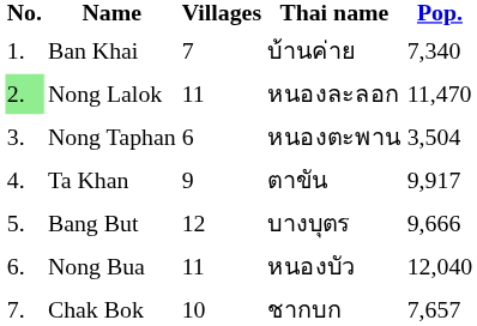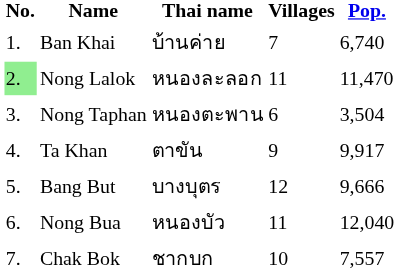 <table>
 <tr>
 <th>No.</th>
 <th>Name</th>
+<th>Thai name</th>
 <th>Villages</th>
-<th>Thai name</th>
 <th><a href='#'>Pop.</a></th>
 <td>    </td>
 </tr>
 <tr>
 <td>1.</td>
 <td>Ban Khai</td>
+<td>บ้านค่าย</td>
 <td>7</td>
-<td>บ้านค่าย</td>
-<td>7,340</td>
+<td>6,740</td>
 <td></td>
 </tr>
 <tr>
 <td style="background: lightgreen;">2.</td>
 <td>Nong Lalok</td>
+<td>หนองละลอก</td>
 <td>11</td>
-<td>หนองละลอก</td>
 <td>11,470</td>
 <td></td>
 </tr>
 <tr>
 <td>3.</td>
 <td>Nong Taphan</td>
+<td>หนองตะพาน</td>
 <td>6</td>
-<td>หนองตะพาน</td>
 <td>3,504</td>
 <td></td>
 </tr>
 <tr>
 <td>4.</td>
 <td>Ta Khan</td>
+<td>ตาขัน</td>
 <td>9</td>
-<td>ตาขัน</td>
 <td>9,917</td>
 <td></td>
 </tr>
 <tr>
 <td>5.</td>
 <td>Bang But</td>
+<td>บางบุตร</td>
 <td>12</td>
-<td>บางบุตร</td>
 <td>9,666</td>
 <td></td>
 </tr>
 <tr>
 <td>6.</td>
 <td>Nong Bua</td>
+<td>หนองบัว</td>
 <td>11</td>
-<td>หนองบัว</td>
 <td>12,040</td>
 <td></td>
 </tr>
 <tr>
 <td>7.</td>
 <td>Chak Bok</td>
+<td>ชากบก</td>
 <td>10</td>
-<td>ชากบก</td>
-<td>7,657</td>
+<td>7,557</td>
 <td></td>
 </tr>
 </table>
